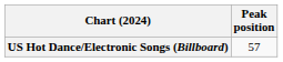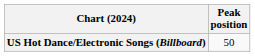 <table class="wikitable sortable plainrowheaders" style="text-align:center">
 <tr>
 <th scope="col">Chart (2024)</th>
 <th scope="col">Peak<br>position</th>
 </tr>
 <tr>
 <th scope="row">US Hot Dance/Electronic Songs (<em>Billboard</em>)</th>
-<td>57</td>
+<td>50</td>
 </tr>
 </table>
